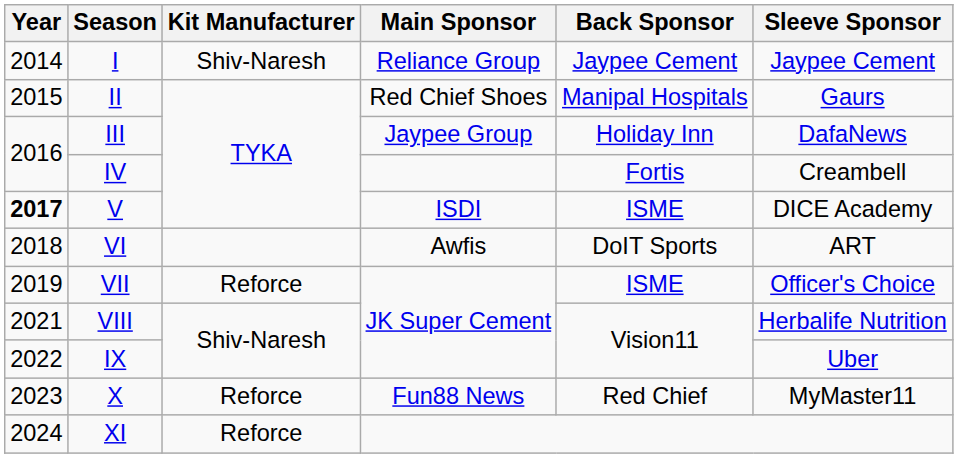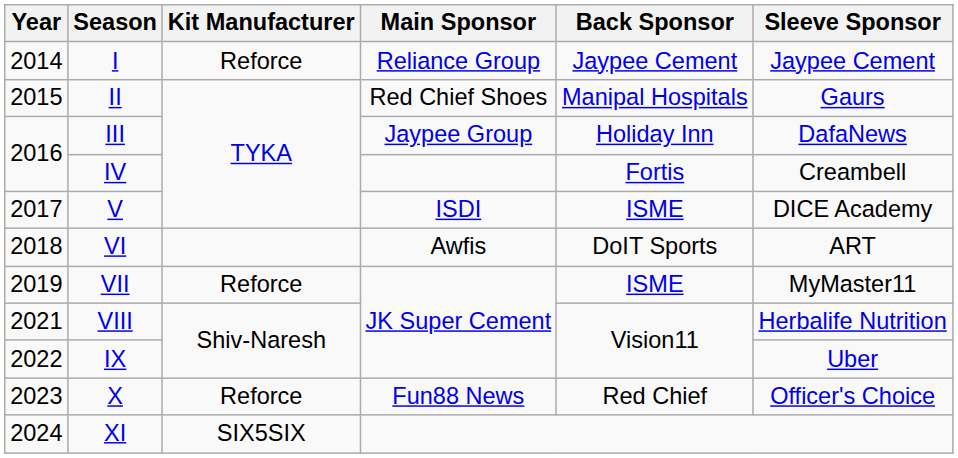 <table class="wikitable sortable" style="text-align: center; font-size: 100%" align="center" width:"80%">
 <tr>
 <th>Year</th>
 <th>Season</th>
 <th>Kit Manufacturer</th>
 <th>Main Sponsor</th>
 <th>Back Sponsor</th>
 <th>Sleeve Sponsor</th>
 </tr>
 <tr>
 <td>2014</td>
 <td><a href='#'>I</a></td>
-<td>Shiv-Naresh</td>
+<td>Reforce</td>
 <td><a href='#'>Reliance Group</a></td>
 <td><a href='#'>Jaypee Cement</a></td>
 <td><a href='#'>Jaypee Cement</a></td>
 </tr>
 <tr>
 <td>2015</td>
 <td><a href='#'>II</a></td>
 <td rowspan="4"><a href='#'>TYKA</a></td>
 <td>Red Chief Shoes</td>
 <td><a href='#'>Manipal Hospitals</a></td>
 <td><a href='#'>Gaurs</a></td>
 </tr>
 <tr>
 <td rowspan="2">2016</td>
 <td><a href='#'>III</a></td>
 <td><a href='#'>Jaypee Group</a></td>
 <td><a href='#'>Holiday Inn</a></td>
 <td><a href='#'>DafaNews</a></td>
 </tr>
 <tr>
 <td><a href='#'>IV</a></td>
 <td></td>
 <td><a href='#'>Fortis</a></td>
 <td>Creambell</td>
 </tr>
 <tr>
-<td><strong>2017</strong></td>
+<td>2017</td>
 <td><a href='#'>V</a></td>
 <td><a href='#'>ISDI</a></td>
 <td><a href='#'>ISME</a></td>
 <td>DICE Academy</td>
 </tr>
 <tr>
 <td>2018</td>
 <td><a href='#'>VI</a></td>
 <td></td>
 <td>Awfis</td>
 <td>DoIT Sports</td>
 <td>ART</td>
 </tr>
 <tr>
 <td>2019</td>
 <td><a href='#'>VII</a></td>
 <td>Reforce</td>
 <td rowspan="3"><a href='#'>JK Super Cement</a></td>
 <td><a href='#'>ISME</a></td>
-<td><a href='#'>Officer's Choice</a></td>
+<td>MyMaster11</td>
 </tr>
 <tr>
 <td>2021</td>
 <td><a href='#'>VIII</a></td>
 <td rowspan="2">Shiv-Naresh</td>
 <td rowspan="2">Vision11</td>
 <td><a href='#'>Herbalife Nutrition</a></td>
 </tr>
 <tr>
 <td>2022</td>
 <td><a href='#'>IX</a></td>
 <td><a href='#'>Uber</a></td>
 </tr>
 <tr>
 <td>2023</td>
 <td><a href='#'>X</a></td>
 <td>Reforce</td>
 <td><a href='#'>Fun88 News</a></td>
 <td>Red Chief</td>
-<td>MyMaster11</td>
+<td><a href='#'>Officer's Choice</a></td>
 </tr>
 <tr>
 <td>2024</td>
 <td><a href='#'>XI</a></td>
-<td>Reforce</td>
+<td>SIX5SIX</td>
 </tr>
 </table>
